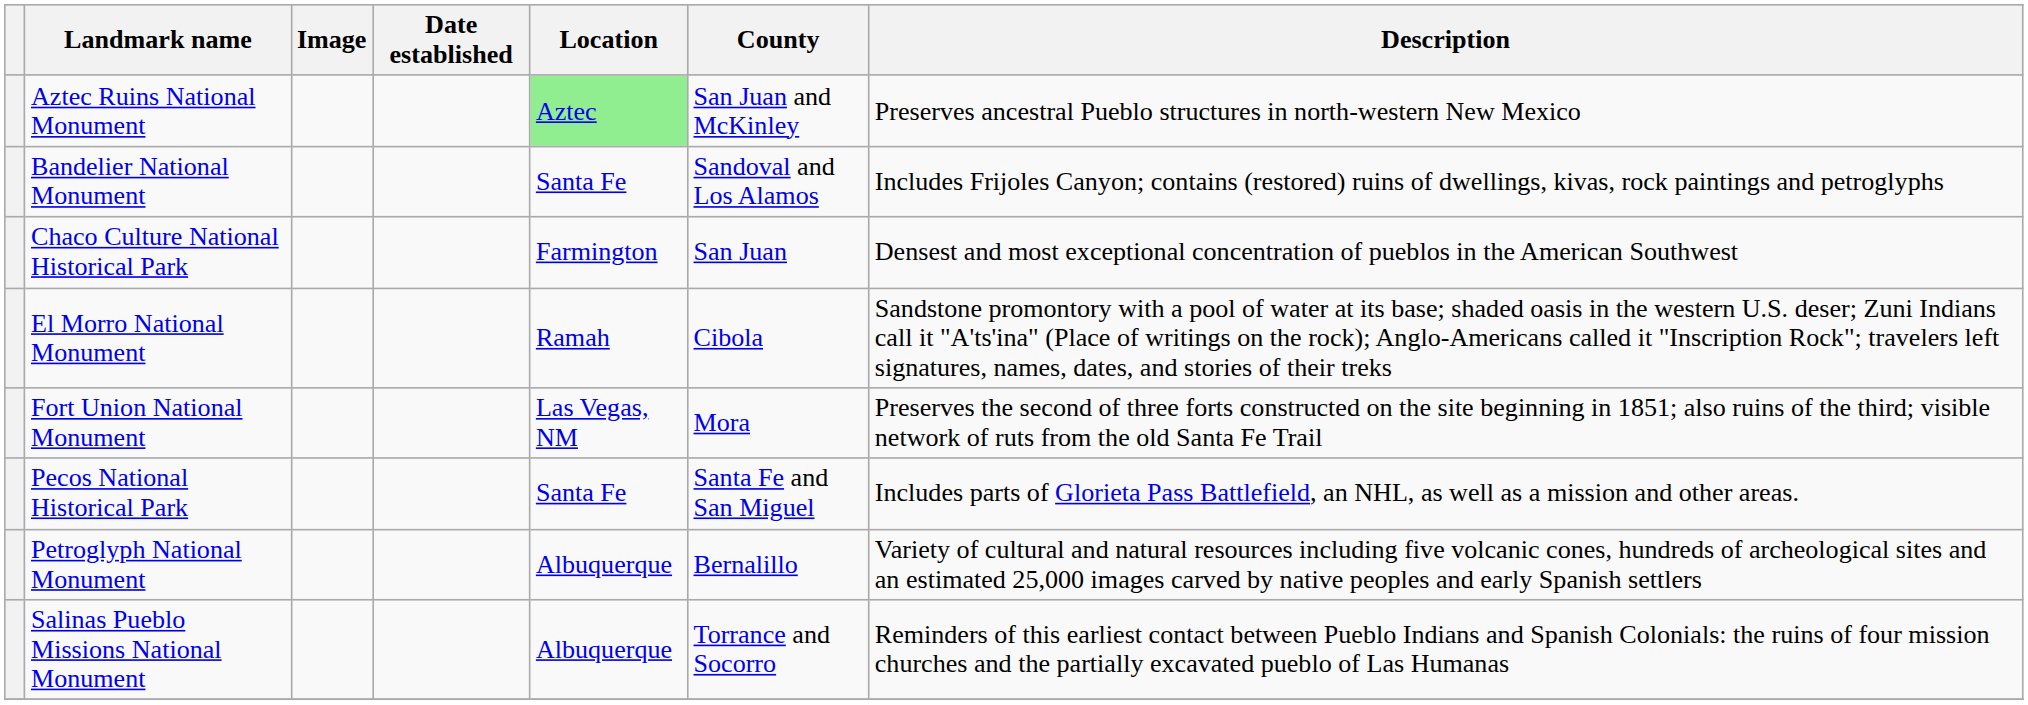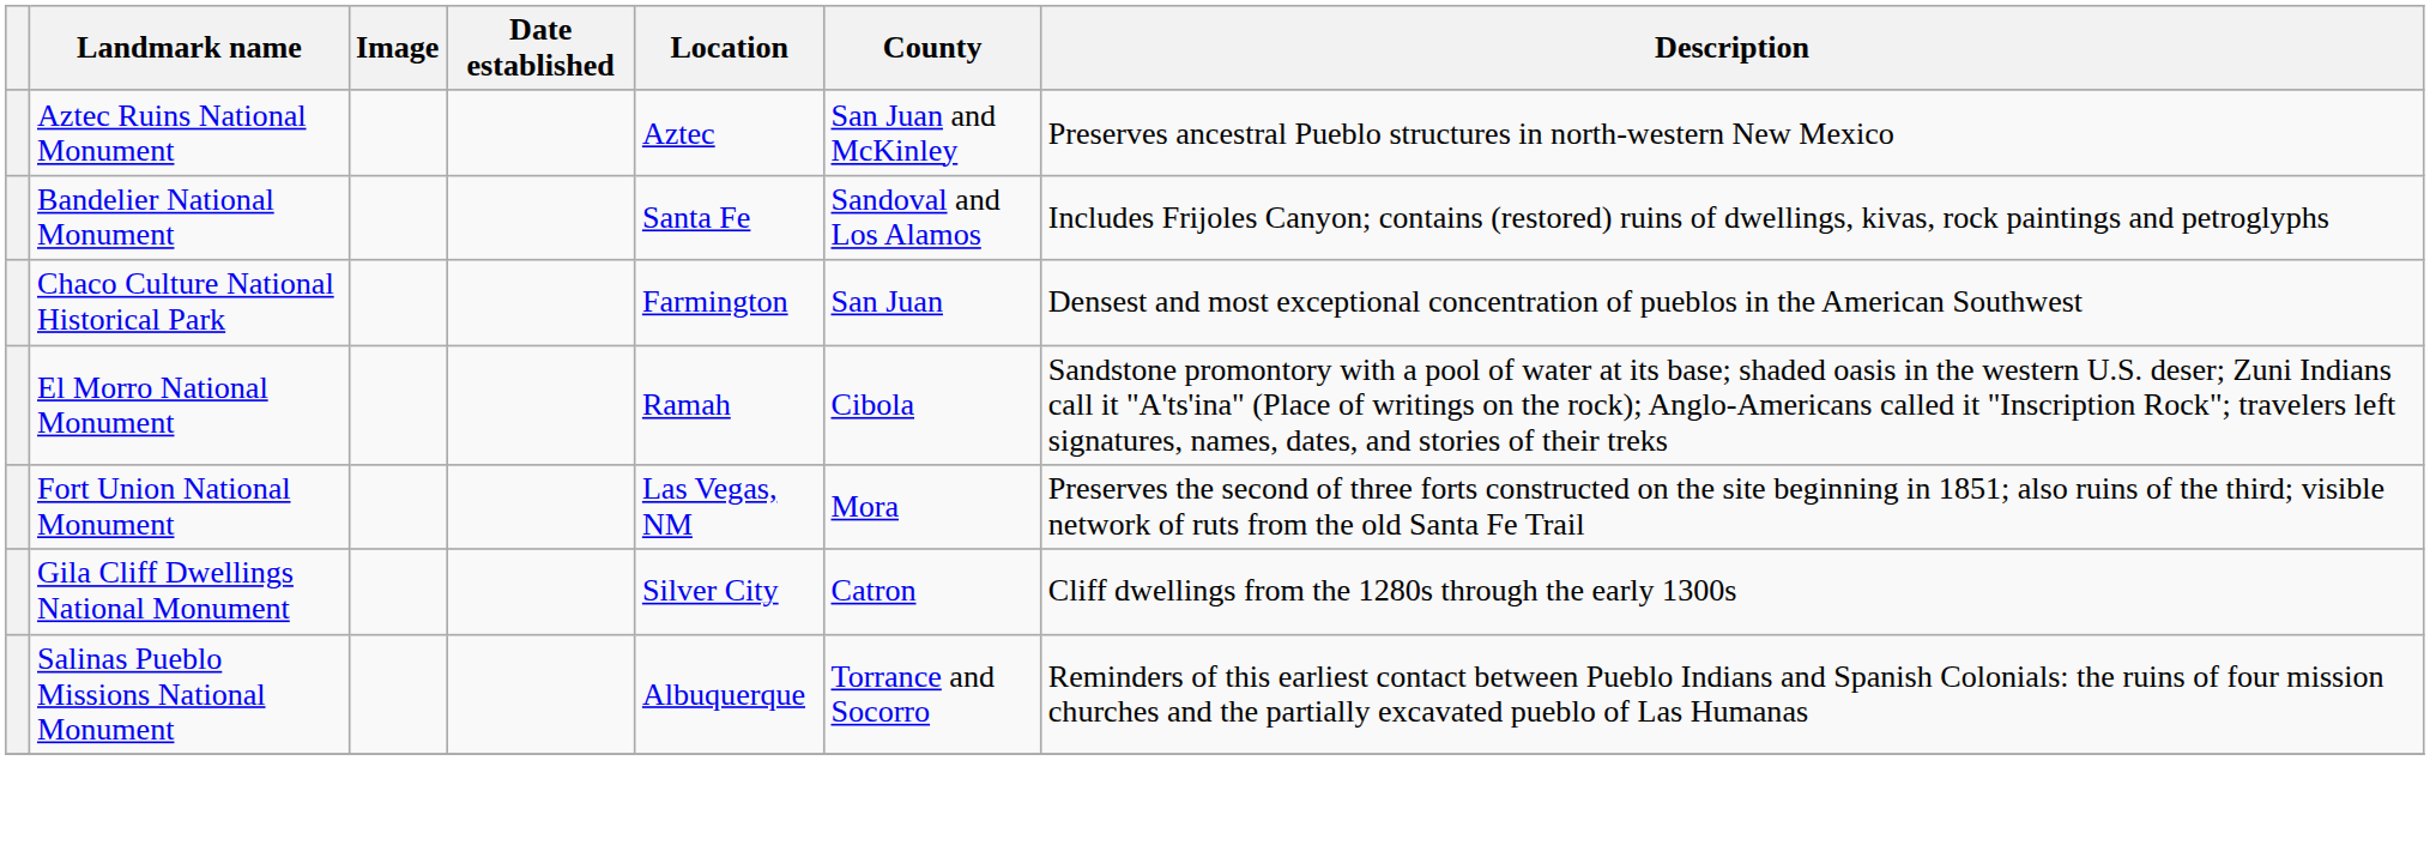 <table class="wikitable sortable" style="width:98%">
 <tr>
 <th width="1%"></th>
 <th><strong>Landmark name</strong><br></th>
 <th class="unsortable"><strong>Image</strong></th>
 <th date><strong>Date established</strong></th>
 <th><strong>Location</strong></th>
 <th><strong>County</strong></th>
 <th class="unsortable"><strong>Description</strong></th>
 </tr>
 <tr>
 <th></th>
 <td><a href='#'>Aztec Ruins National Monument</a></td>
 <td></td>
 <td></td>
-<td style="background: lightgreen;"><a href='#'>Aztec</a></td>
+<td><a href='#'>Aztec</a></td>
 <td><a href='#'>San Juan</a> and <a href='#'>McKinley</a></td>
 <td>Preserves ancestral Pueblo structures in north-western New Mexico</td>
 </tr>
 <tr>
 <th></th>
 <td><a href='#'>Bandelier National Monument</a></td>
 <td></td>
 <td></td>
 <td><a href='#'>Santa Fe</a></td>
 <td><a href='#'>Sandoval</a> and <a href='#'>Los Alamos</a></td>
 <td>Includes Frijoles Canyon; contains (restored) ruins of dwellings, kivas, rock paintings and petroglyphs</td>
 </tr>
 <tr>
 <th></th>
 <td><a href='#'>Chaco Culture National Historical Park</a></td>
 <td></td>
 <td></td>
 <td><a href='#'>Farmington</a></td>
 <td><a href='#'>San Juan</a></td>
 <td>Densest and most exceptional concentration of pueblos in the American Southwest</td>
 </tr>
 <tr>
 <th></th>
 <td><a href='#'>El Morro National Monument</a></td>
 <td></td>
 <td></td>
 <td><a href='#'>Ramah</a></td>
 <td><a href='#'>Cibola</a></td>
 <td>Sandstone promontory with a pool of water at its base; shaded oasis in the western U.S. deser; Zuni Indians call it "A'ts'ina" (Place of writings on the rock); Anglo-Americans called it "Inscription Rock"; travelers left signatures, names, dates, and stories of their treks</td>
 </tr>
 <tr>
 <th></th>
 <td><a href='#'>Fort Union National Monument</a></td>
 <td></td>
 <td></td>
 <td><a href='#'>Las Vegas, NM</a></td>
 <td><a href='#'>Mora</a></td>
 <td>Preserves the second of three forts constructed on the site beginning in 1851; also ruins of the third; visible network of ruts from the old Santa Fe Trail</td>
 </tr>
 <tr>
 <th></th>
-<td><a href='#'>Pecos National Historical Park</a></td>
+<td><a href='#'>Gila Cliff Dwellings National Monument</a></td>
 <td></td>
 <td></td>
-<td><a href='#'>Santa Fe</a></td>
-<td><a href='#'>Santa Fe</a> and <a href='#'>San Miguel</a></td>
-<td>Includes parts of <a href='#'>Glorieta Pass Battlefield</a>, an NHL, as well as a mission and other areas.</td>
-</tr>
-<tr>
-<th></th>
-<td><a href='#'>Petroglyph National Monument</a></td>
-<td></td>
-<td></td>
-<td><a href='#'>Albuquerque</a></td>
-<td><a href='#'>Bernalillo</a></td>
-<td>Variety of cultural and natural resources including five volcanic cones, hundreds of archeological sites and an estimated 25,000 images carved by native peoples and early Spanish settlers</td>
+<td><a href='#'>Silver City</a></td>
+<td><a href='#'>Catron</a></td>
+<td>Cliff dwellings from the 1280s through the early 1300s</td>
 </tr>
 <tr>
 <th></th>
 <td><a href='#'>Salinas Pueblo Missions National Monument</a></td>
 <td></td>
 <td></td>
 <td><a href='#'>Albuquerque</a></td>
 <td><a href='#'>Torrance</a> and <a href='#'>Socorro</a></td>
 <td>Reminders of this earliest contact between Pueblo Indians and Spanish Colonials: the ruins of four mission churches and the partially excavated pueblo of Las Humanas</td>
 </tr>
 <tr>
 </tr>
 </table>
